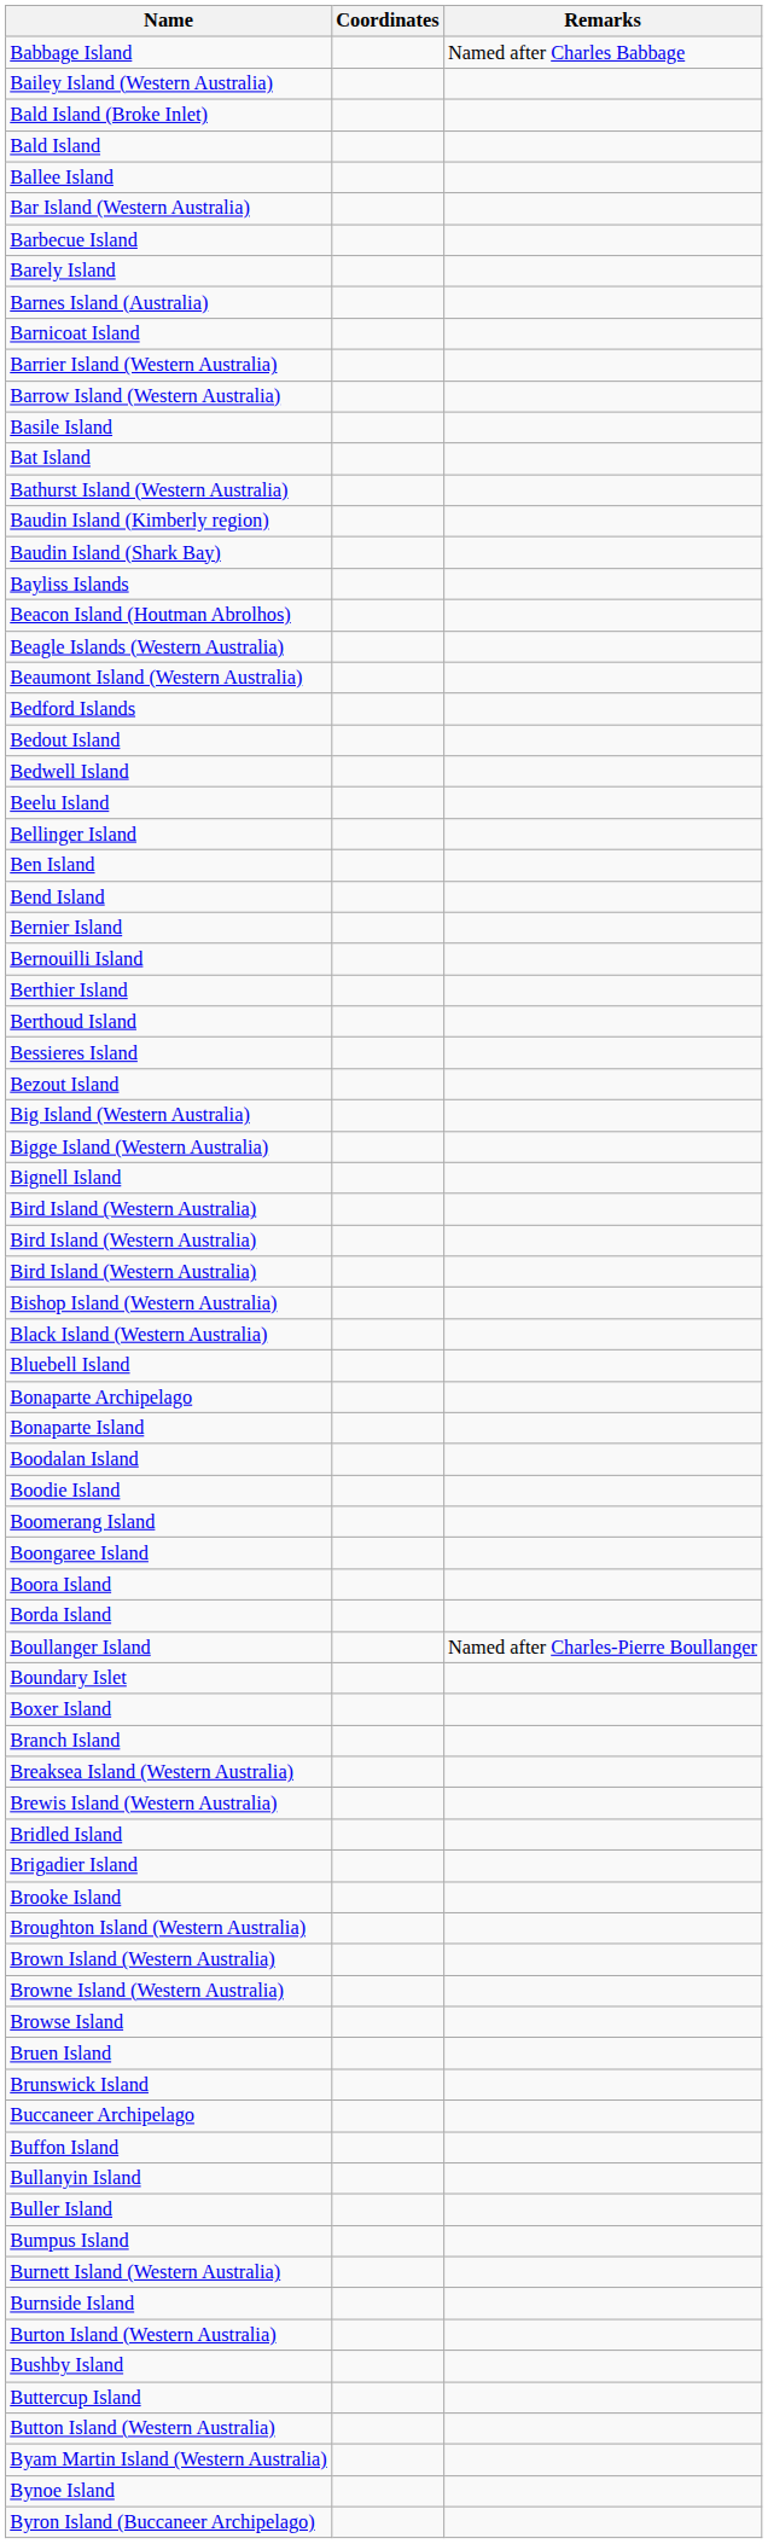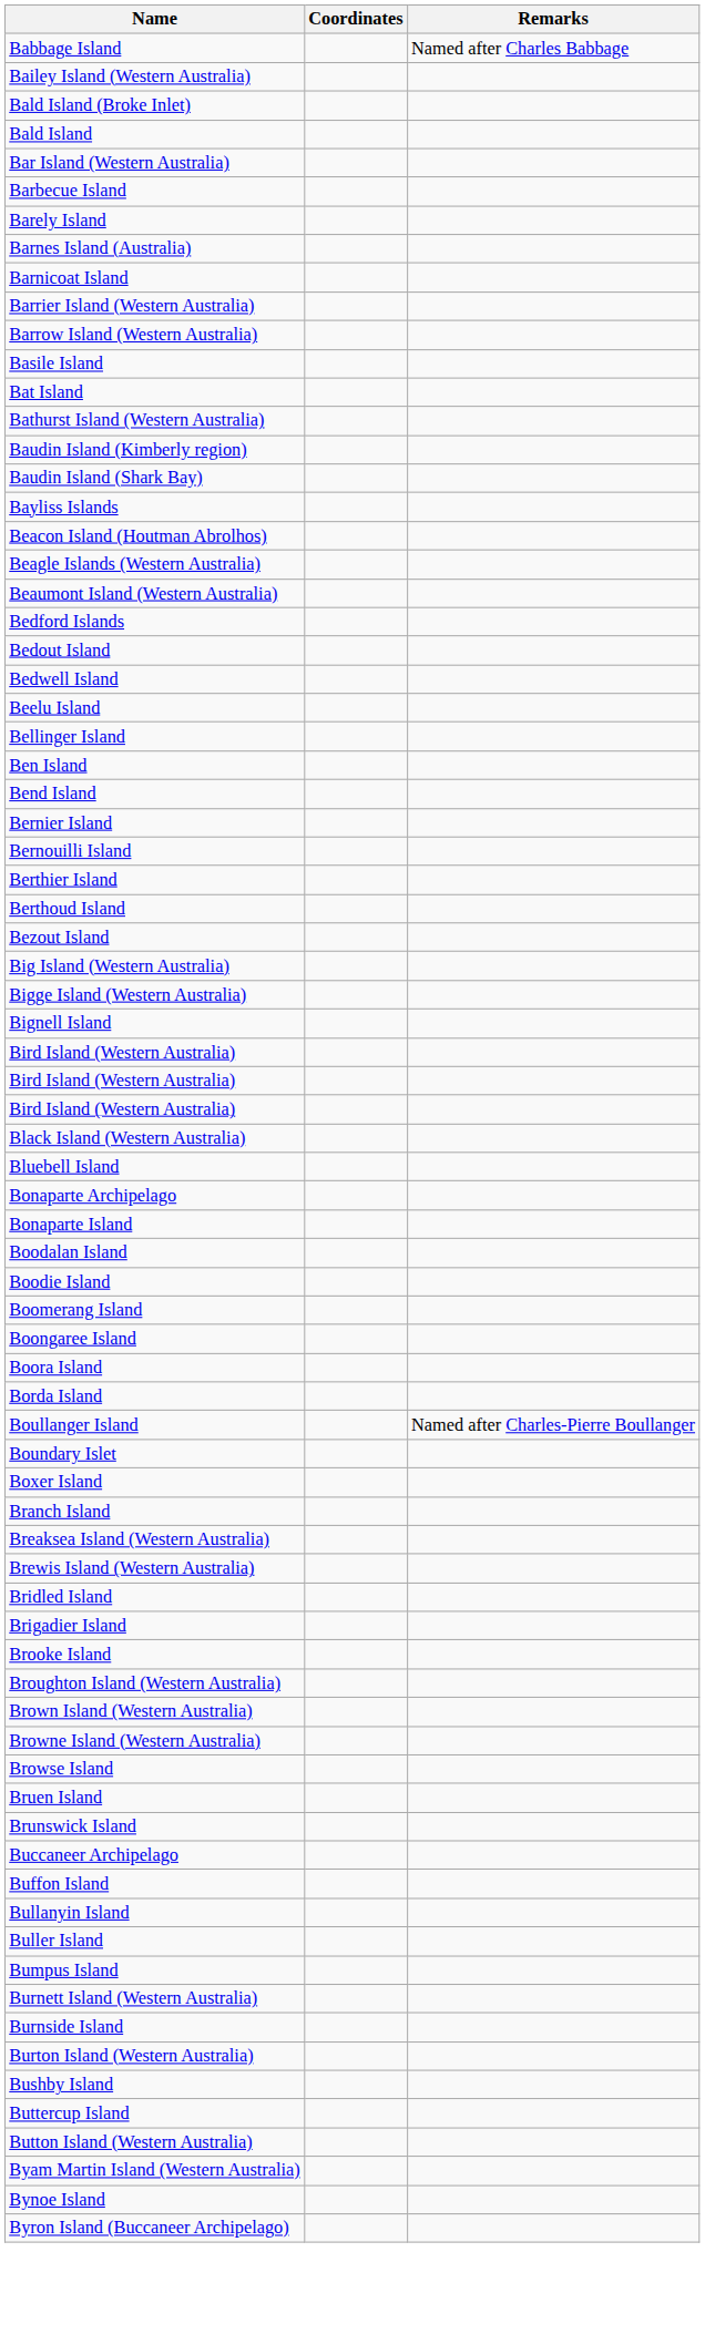 <table class="wikitable">
 <tr>
 <th>Name</th>
 <th>Coordinates</th>
 <th>Remarks</th>
 </tr>
 <tr>
 <td><a href='#'>Babbage Island</a></td>
 <td></td>
 <td>Named after <a href='#'>Charles Babbage</a></td>
 </tr>
 <tr>
 <td><a href='#'>Bailey Island (Western Australia)</a></td>
 <td></td>
 <td></td>
 </tr>
 <tr>
 <td><a href='#'>Bald Island (Broke Inlet)</a></td>
 <td></td>
 <td></td>
 </tr>
 <tr>
 <td><a href='#'>Bald Island</a></td>
-<td></td>
-<td></td>
-</tr>
-<tr>
-<td><a href='#'>Ballee Island</a></td>
 <td></td>
 <td></td>
 </tr>
 <tr>
 <td><a href='#'>Bar Island (Western Australia)</a></td>
 <td></td>
 <td></td>
 </tr>
 <tr>
 <td><a href='#'>Barbecue Island</a></td>
 <td></td>
 <td></td>
 </tr>
 <tr>
 <td><a href='#'>Barely Island</a></td>
 <td></td>
 <td></td>
 </tr>
 <tr>
 <td><a href='#'>Barnes Island (Australia)</a></td>
 <td></td>
 <td></td>
 </tr>
 <tr>
 <td><a href='#'>Barnicoat Island</a></td>
 <td></td>
 <td></td>
 </tr>
 <tr>
 <td><a href='#'>Barrier Island (Western Australia)</a></td>
 <td></td>
 <td></td>
 </tr>
 <tr>
 <td><a href='#'>Barrow Island (Western Australia)</a></td>
 <td></td>
 <td></td>
 </tr>
 <tr>
 <td><a href='#'>Basile Island</a></td>
 <td></td>
 <td></td>
 </tr>
 <tr>
 <td><a href='#'>Bat Island</a></td>
 <td></td>
 <td></td>
 </tr>
 <tr>
 <td><a href='#'>Bathurst Island (Western Australia)</a></td>
 <td></td>
 <td></td>
 </tr>
 <tr>
 <td><a href='#'>Baudin Island (Kimberly region)</a></td>
 <td></td>
 <td></td>
 </tr>
 <tr>
 <td><a href='#'>Baudin Island (Shark Bay)</a></td>
 <td></td>
 <td></td>
 </tr>
 <tr>
 <td><a href='#'>Bayliss Islands</a></td>
 <td></td>
 <td></td>
 </tr>
 <tr>
 <td><a href='#'>Beacon Island (Houtman Abrolhos)</a></td>
 <td></td>
 <td></td>
 </tr>
 <tr>
 <td><a href='#'>Beagle Islands (Western Australia)</a></td>
 <td></td>
 <td></td>
 </tr>
 <tr>
 <td><a href='#'>Beaumont Island (Western Australia)</a></td>
 <td></td>
 <td></td>
 </tr>
 <tr>
 <td><a href='#'>Bedford Islands</a></td>
 <td></td>
 <td></td>
 </tr>
 <tr>
 <td><a href='#'>Bedout Island</a></td>
 <td></td>
 <td></td>
 </tr>
 <tr>
 <td><a href='#'>Bedwell Island</a></td>
 <td></td>
 <td></td>
 </tr>
 <tr>
 <td><a href='#'>Beelu Island</a></td>
 <td></td>
 <td></td>
 </tr>
 <tr>
 <td><a href='#'>Bellinger Island</a></td>
 <td></td>
 <td></td>
 </tr>
 <tr>
 <td><a href='#'>Ben Island</a></td>
 <td></td>
 <td></td>
 </tr>
 <tr>
 <td><a href='#'>Bend Island</a></td>
 <td></td>
 <td></td>
 </tr>
 <tr>
 <td><a href='#'>Bernier Island</a></td>
 <td></td>
 <td></td>
 </tr>
 <tr>
 <td><a href='#'>Bernouilli Island</a></td>
 <td></td>
 <td></td>
 </tr>
 <tr>
 <td><a href='#'>Berthier Island</a></td>
 <td></td>
 <td></td>
 </tr>
 <tr>
 <td><a href='#'>Berthoud Island</a></td>
 <td></td>
 <td></td>
 </tr>
 <tr>
-<td><a href='#'>Bessieres Island</a></td>
-<td></td>
-<td></td>
-</tr>
-<tr>
 <td><a href='#'>Bezout Island</a></td>
 <td></td>
 <td></td>
 </tr>
 <tr>
 <td><a href='#'>Big Island (Western Australia)</a></td>
 <td></td>
 <td></td>
 </tr>
 <tr>
 <td><a href='#'>Bigge Island (Western Australia)</a></td>
 <td></td>
 <td></td>
 </tr>
 <tr>
 <td><a href='#'>Bignell Island</a></td>
 <td></td>
 <td></td>
 </tr>
 <tr>
 <td><a href='#'>Bird Island (Western Australia)</a></td>
 <td></td>
 <td></td>
 </tr>
 <tr>
 <td><a href='#'>Bird Island (Western Australia)</a></td>
 <td></td>
 <td></td>
 </tr>
 <tr>
 <td><a href='#'>Bird Island (Western Australia)</a></td>
-<td></td>
-<td></td>
-</tr>
-<tr>
-<td><a href='#'>Bishop Island (Western Australia)</a></td>
 <td></td>
 <td></td>
 </tr>
 <tr>
 <td><a href='#'>Black Island (Western Australia)</a></td>
 <td></td>
 <td></td>
 </tr>
 <tr>
 <td><a href='#'>Bluebell Island</a></td>
 <td></td>
 <td></td>
 </tr>
 <tr>
 <td><a href='#'>Bonaparte Archipelago</a></td>
 <td></td>
 <td></td>
 </tr>
 <tr>
 <td><a href='#'>Bonaparte Island</a></td>
 <td></td>
 <td></td>
 </tr>
 <tr>
 <td><a href='#'>Boodalan Island</a></td>
 <td></td>
 <td></td>
 </tr>
 <tr>
 <td><a href='#'>Boodie Island</a></td>
 <td></td>
 <td></td>
 </tr>
 <tr>
 <td><a href='#'>Boomerang Island</a></td>
 <td></td>
 <td></td>
 </tr>
 <tr>
 <td><a href='#'>Boongaree Island</a></td>
 <td></td>
 <td></td>
 </tr>
 <tr>
 <td><a href='#'>Boora Island</a></td>
 <td></td>
 <td></td>
 </tr>
 <tr>
 <td><a href='#'>Borda Island</a></td>
 <td></td>
 <td></td>
 </tr>
 <tr>
 <td><a href='#'>Boullanger Island</a></td>
 <td></td>
 <td>Named after <a href='#'>Charles-Pierre Boullanger</a></td>
 </tr>
 <tr>
 <td><a href='#'>Boundary Islet</a></td>
 <td></td>
 <td></td>
 </tr>
 <tr>
 <td><a href='#'>Boxer Island</a></td>
 <td></td>
 <td></td>
 </tr>
 <tr>
 <td><a href='#'>Branch Island</a></td>
 <td></td>
 <td></td>
 </tr>
 <tr>
 <td><a href='#'>Breaksea Island (Western Australia)</a></td>
 <td></td>
 <td></td>
 </tr>
 <tr>
 <td><a href='#'>Brewis Island (Western Australia)</a></td>
 <td></td>
 <td></td>
 </tr>
 <tr>
 <td><a href='#'>Bridled Island</a></td>
 <td></td>
 <td></td>
 </tr>
 <tr>
 <td><a href='#'>Brigadier Island</a></td>
 <td></td>
 <td></td>
 </tr>
 <tr>
 <td><a href='#'>Brooke Island</a></td>
 <td></td>
 <td></td>
 </tr>
 <tr>
 <td><a href='#'>Broughton Island (Western Australia)</a></td>
 <td></td>
 <td></td>
 </tr>
 <tr>
 <td><a href='#'>Brown Island (Western Australia)</a></td>
 <td></td>
 <td></td>
 </tr>
 <tr>
 <td><a href='#'>Browne Island (Western Australia)</a></td>
 <td></td>
 <td></td>
 </tr>
 <tr>
 <td><a href='#'>Browse Island</a></td>
 <td></td>
 <td></td>
 </tr>
 <tr>
 <td><a href='#'>Bruen Island</a></td>
 <td></td>
 <td></td>
 </tr>
 <tr>
 <td><a href='#'>Brunswick Island</a></td>
 <td></td>
 <td></td>
 </tr>
 <tr>
 <td><a href='#'>Buccaneer Archipelago</a></td>
 <td></td>
 <td></td>
 </tr>
 <tr>
 <td><a href='#'>Buffon Island</a></td>
 <td></td>
 <td></td>
 </tr>
 <tr>
 <td><a href='#'>Bullanyin Island</a></td>
 <td></td>
 <td></td>
 </tr>
 <tr>
 <td><a href='#'>Buller Island</a></td>
 <td></td>
 <td></td>
 </tr>
 <tr>
 <td><a href='#'>Bumpus Island</a></td>
 <td></td>
 <td></td>
 </tr>
 <tr>
 <td><a href='#'>Burnett Island (Western Australia)</a></td>
 <td></td>
 <td></td>
 </tr>
 <tr>
 <td><a href='#'>Burnside Island</a></td>
 <td></td>
 <td></td>
 </tr>
 <tr>
 <td><a href='#'>Burton Island (Western Australia)</a></td>
 <td></td>
 <td></td>
 </tr>
 <tr>
 <td><a href='#'>Bushby Island</a></td>
 <td></td>
 <td></td>
 </tr>
 <tr>
 <td><a href='#'>Buttercup Island</a></td>
 <td></td>
 <td></td>
 </tr>
 <tr>
 <td><a href='#'>Button Island (Western Australia)</a></td>
 <td></td>
 <td></td>
 </tr>
 <tr>
 <td><a href='#'>Byam Martin Island (Western Australia)</a></td>
 <td></td>
 <td></td>
 </tr>
 <tr>
 <td><a href='#'>Bynoe Island</a></td>
 <td></td>
 <td></td>
 </tr>
 <tr>
 <td><a href='#'>Byron Island (Buccaneer Archipelago)</a></td>
 <td></td>
 <td></td>
 </tr>
 </table>
